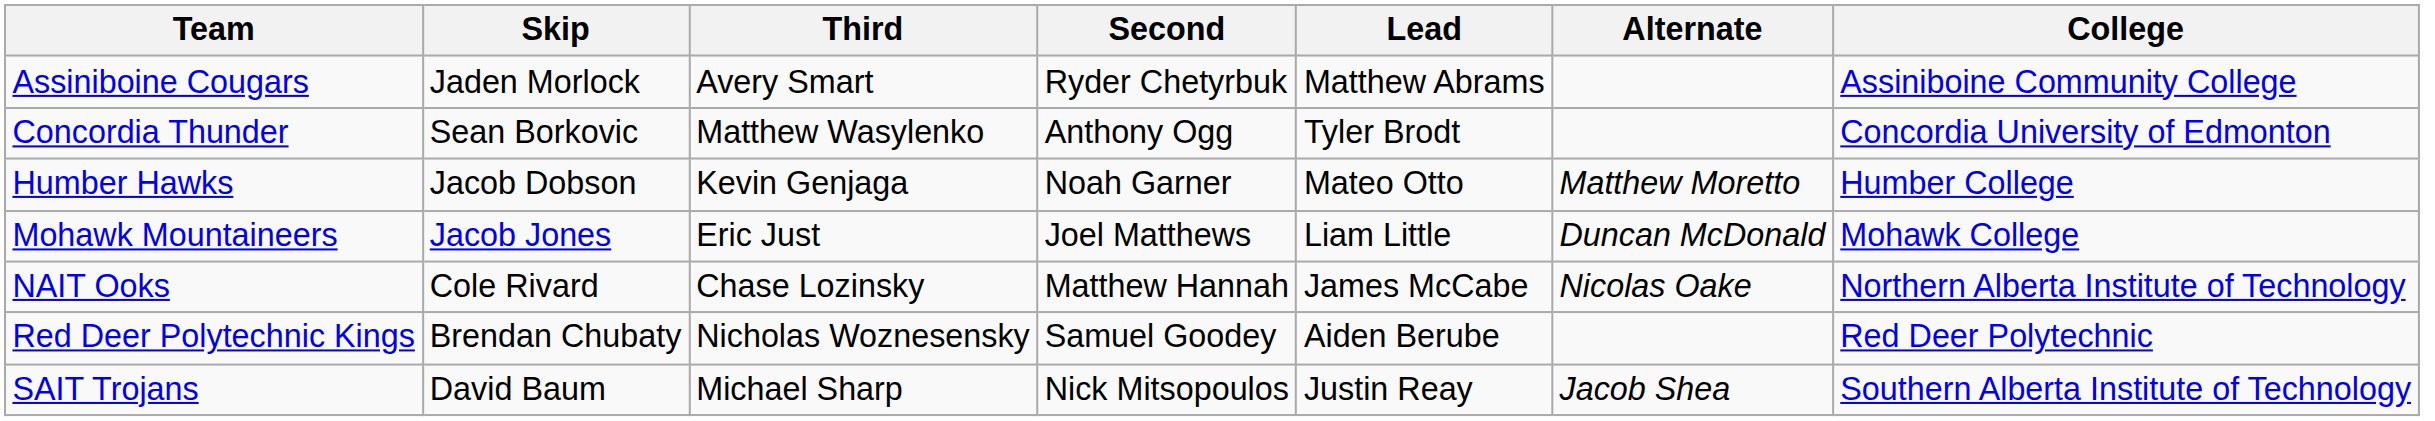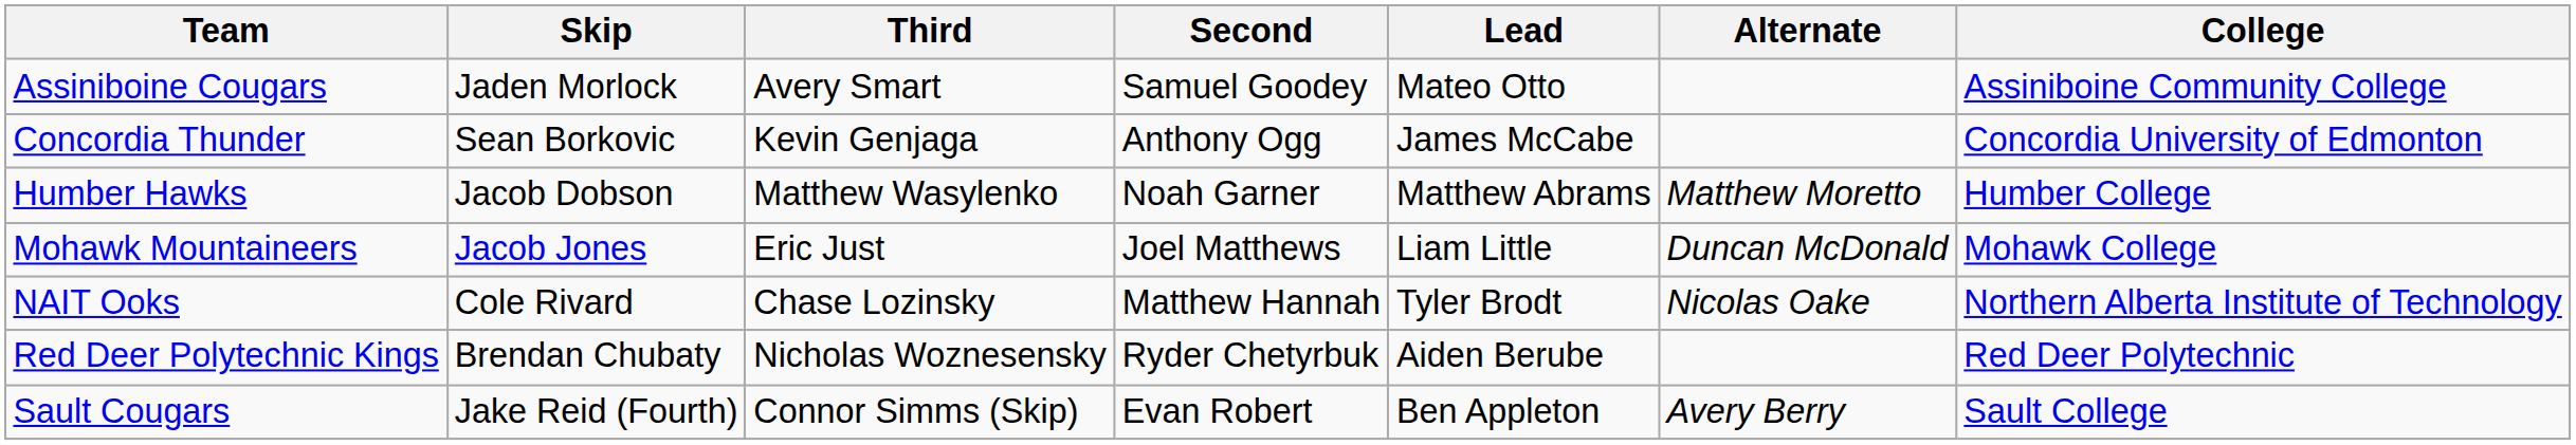 <table class="wikitable">
 <tr>
 <th scope="col">Team</th>
 <th scope="col">Skip</th>
 <th scope="col">Third</th>
 <th scope="col">Second</th>
 <th scope="col">Lead</th>
 <th scope="col">Alternate</th>
 <th scope="col">College</th>
 </tr>
 <tr>
 <td><a href='#'>Assiniboine Cougars</a></td>
 <td>Jaden Morlock</td>
 <td>Avery Smart</td>
-<td>Ryder Chetyrbuk</td>
-<td>Matthew Abrams</td>
+<td>Samuel Goodey</td>
+<td>Mateo Otto</td>
 <td></td>
 <td> <a href='#'>Assiniboine Community College</a></td>
 </tr>
 <tr>
 <td><a href='#'>Concordia Thunder</a></td>
 <td>Sean Borkovic</td>
-<td>Matthew Wasylenko</td>
+<td>Kevin Genjaga</td>
 <td>Anthony Ogg</td>
-<td>Tyler Brodt</td>
+<td>James McCabe</td>
 <td></td>
 <td> <a href='#'>Concordia University of Edmonton</a></td>
 </tr>
 <tr>
 <td><a href='#'>Humber Hawks</a></td>
 <td>Jacob Dobson</td>
-<td>Kevin Genjaga</td>
+<td>Matthew Wasylenko</td>
 <td>Noah Garner</td>
-<td>Mateo Otto</td>
+<td>Matthew Abrams</td>
 <td><em>Matthew Moretto</em></td>
 <td> <a href='#'>Humber College</a></td>
 </tr>
 <tr>
 <td><a href='#'>Mohawk Mountaineers</a></td>
 <td><a href='#'>Jacob Jones</a></td>
 <td>Eric Just</td>
 <td>Joel Matthews</td>
 <td>Liam Little</td>
 <td><em>Duncan McDonald</em></td>
 <td> <a href='#'>Mohawk College</a></td>
 </tr>
 <tr>
 <td><a href='#'>NAIT Ooks</a></td>
 <td>Cole Rivard</td>
 <td>Chase Lozinsky</td>
 <td>Matthew Hannah</td>
-<td>James McCabe</td>
+<td>Tyler Brodt</td>
 <td><em>Nicolas Oake</em></td>
 <td> <a href='#'>Northern Alberta Institute of Technology</a></td>
 </tr>
 <tr>
 <td><a href='#'>Red Deer Polytechnic Kings</a></td>
 <td>Brendan Chubaty</td>
 <td>Nicholas Woznesensky</td>
-<td>Samuel Goodey</td>
+<td>Ryder Chetyrbuk</td>
 <td>Aiden Berube</td>
 <td></td>
 <td> <a href='#'>Red Deer Polytechnic</a></td>
 </tr>
 <tr>
-<td><a href='#'>SAIT Trojans</a></td>
-<td>David Baum</td>
-<td>Michael Sharp</td>
-<td>Nick Mitsopoulos</td>
-<td>Justin Reay</td>
-<td><em>Jacob Shea</em></td>
-<td> <a href='#'>Southern Alberta Institute of Technology</a></td>
+<td><a href='#'>Sault Cougars</a></td>
+<td>Jake Reid (Fourth)</td>
+<td>Connor Simms (Skip)</td>
+<td>Evan Robert</td>
+<td>Ben Appleton</td>
+<td><em>Avery Berry</em></td>
+<td> <a href='#'>Sault College</a></td>
 </tr>
 </table>
